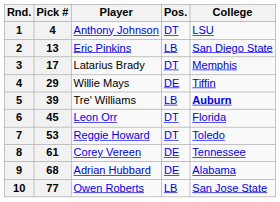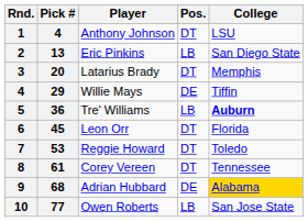 <table class="wikitable sortable">
 <tr>
 <th><abbr>Rnd.</abbr></th>
 <th><abbr>Pick #</abbr></th>
 <th>Player</th>
 <th><abbr>Pos.</abbr></th>
 <th><abbr>College</abbr></th>
 </tr>
 <tr>
 <th>1</th>
 <th><span></span><strong>4</strong></th>
 <td><a href='#'>Anthony Johnson</a></td>
 <td><a href='#'>DT</a></td>
 <td><a href='#'>LSU</a></td>
 </tr>
 <tr>
 <th>2</th>
 <th><span></span><strong>13</strong></th>
 <td><a href='#'>Eric Pinkins</a></td>
 <td><a href='#'>LB</a></td>
 <td><a href='#'>San Diego State</a></td>
 </tr>
 <tr>
 <th>3</th>
-<th><span></span><strong>17</strong></th>
+<th><span></span><strong>20</strong></th>
 <td>Latarius Brady</td>
 <td><a href='#'>DT</a></td>
 <td><a href='#'>Memphis</a></td>
 </tr>
 <tr>
 <th>4</th>
 <th><span></span><strong>29</strong></th>
 <td>Willie Mays</td>
 <td><a href='#'>DE</a></td>
 <td><a href='#'>Tiffin</a></td>
 </tr>
 <tr>
 <th>5</th>
-<th><span></span><strong>39</strong></th>
+<th><span></span><strong>36</strong></th>
 <td>Tre' Williams</td>
 <td><a href='#'>LB</a></td>
 <td><strong><a href='#'>Auburn</a></strong></td>
 </tr>
 <tr>
 <th>6</th>
 <th><span></span><strong>45</strong></th>
 <td><a href='#'>Leon Orr</a></td>
 <td><a href='#'>DT</a></td>
 <td><a href='#'>Florida</a></td>
 </tr>
 <tr>
 <th>7</th>
 <th><span></span><strong>53</strong></th>
 <td><a href='#'>Reggie Howard</a></td>
 <td><a href='#'>DT</a></td>
 <td><a href='#'>Toledo</a></td>
 </tr>
 <tr>
 <th>8</th>
 <th><span></span><strong>61</strong></th>
 <td><a href='#'>Corey Vereen</a></td>
-<td><a href='#'>DE</a></td>
+<td><a href='#'>DT</a></td>
 <td><a href='#'>Tennessee</a></td>
 </tr>
 <tr>
 <th>9</th>
 <th><span></span><strong>68</strong></th>
 <td><a href='#'>Adrian Hubbard</a></td>
 <td><a href='#'>DE</a></td>
-<td><a href='#'>Alabama</a></td>
+<td style="background: gold;"><a href='#'>Alabama</a></td>
 </tr>
 <tr>
 <th>10</th>
 <th><span></span><strong>77</strong></th>
 <td><a href='#'>Owen Roberts</a></td>
 <td><a href='#'>LB</a></td>
 <td><a href='#'>San Jose State</a></td>
 </tr>
 </table>
